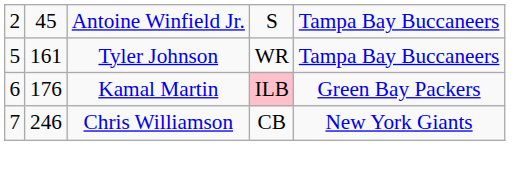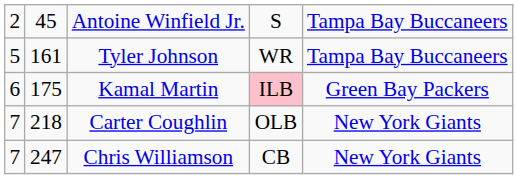 <table class="wikitable" style="text-align:center">
 <tr>
 <td>2</td>
 <td>45</td>
 <td><a href='#'>Antoine Winfield Jr.</a></td>
 <td>S</td>
 <td><a href='#'>Tampa Bay Buccaneers</a></td>
 </tr>
 <tr>
 <td>5</td>
 <td>161</td>
 <td><a href='#'>Tyler Johnson</a></td>
 <td>WR</td>
 <td><a href='#'>Tampa Bay Buccaneers</a></td>
 </tr>
 <tr>
 <td>6</td>
-<td>176</td>
+<td>175</td>
 <td><a href='#'>Kamal Martin</a></td>
 <td style="background: pink;">ILB</td>
 <td><a href='#'>Green Bay Packers</a></td>
 </tr>
 <tr>
 <td>7</td>
-<td>246</td>
+<td>218</td>
+<td><a href='#'>Carter Coughlin</a></td>
+<td>OLB</td>
+<td><a href='#'>New York Giants</a></td>
+</tr>
+<tr>
+<td>7</td>
+<td>247</td>
 <td><a href='#'>Chris Williamson</a></td>
 <td>CB</td>
 <td><a href='#'>New York Giants</a></td>
 </tr>
 </table>
